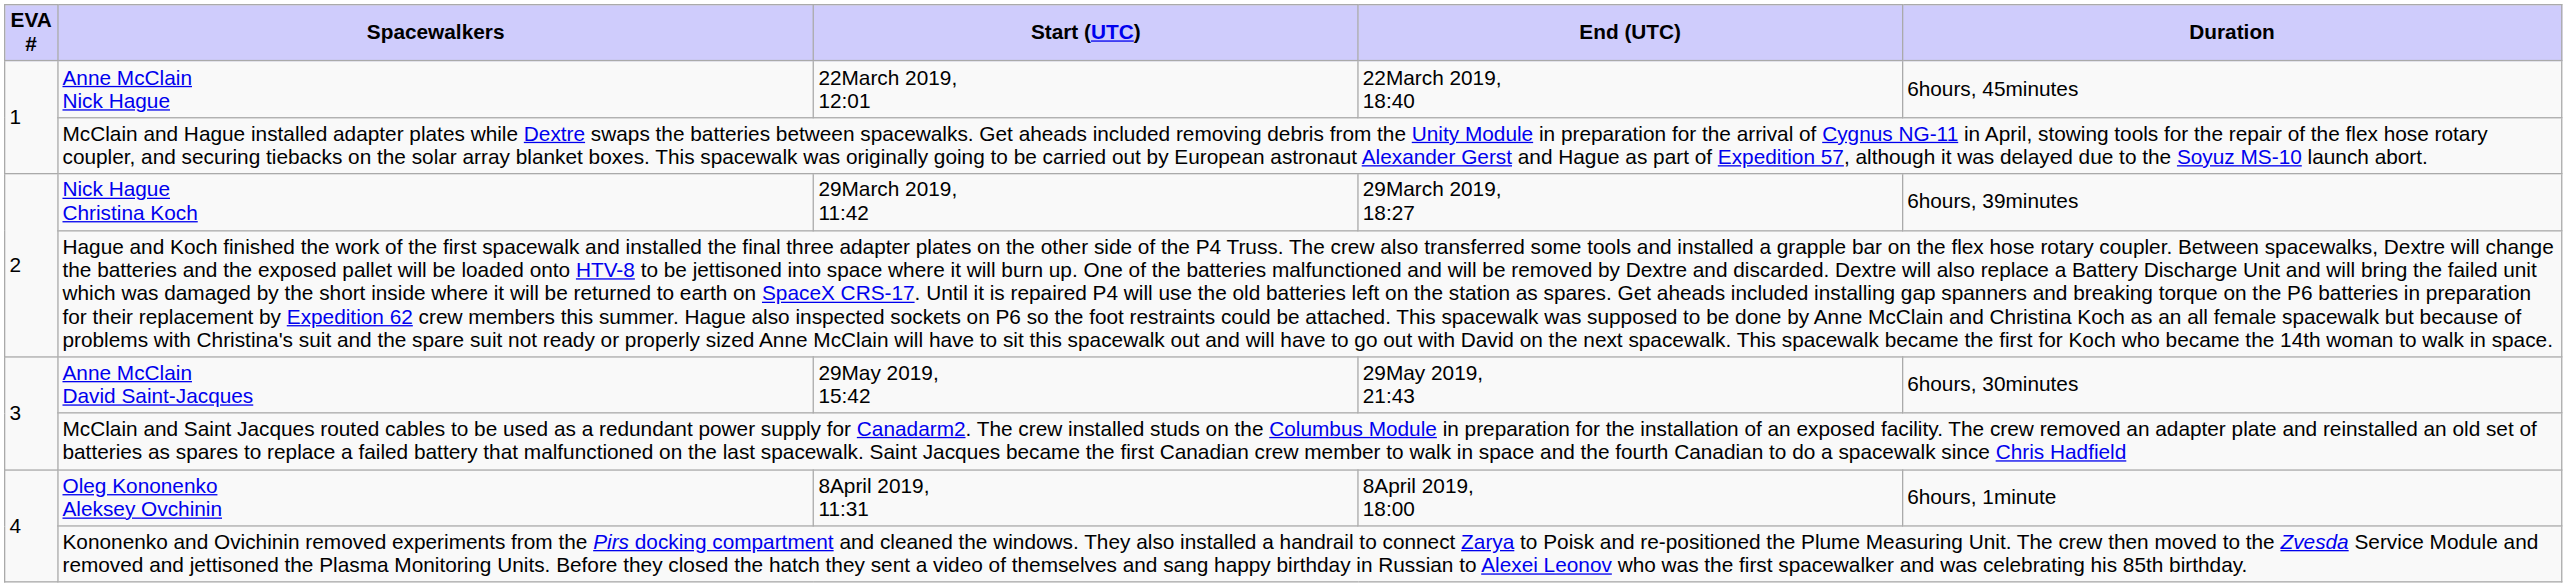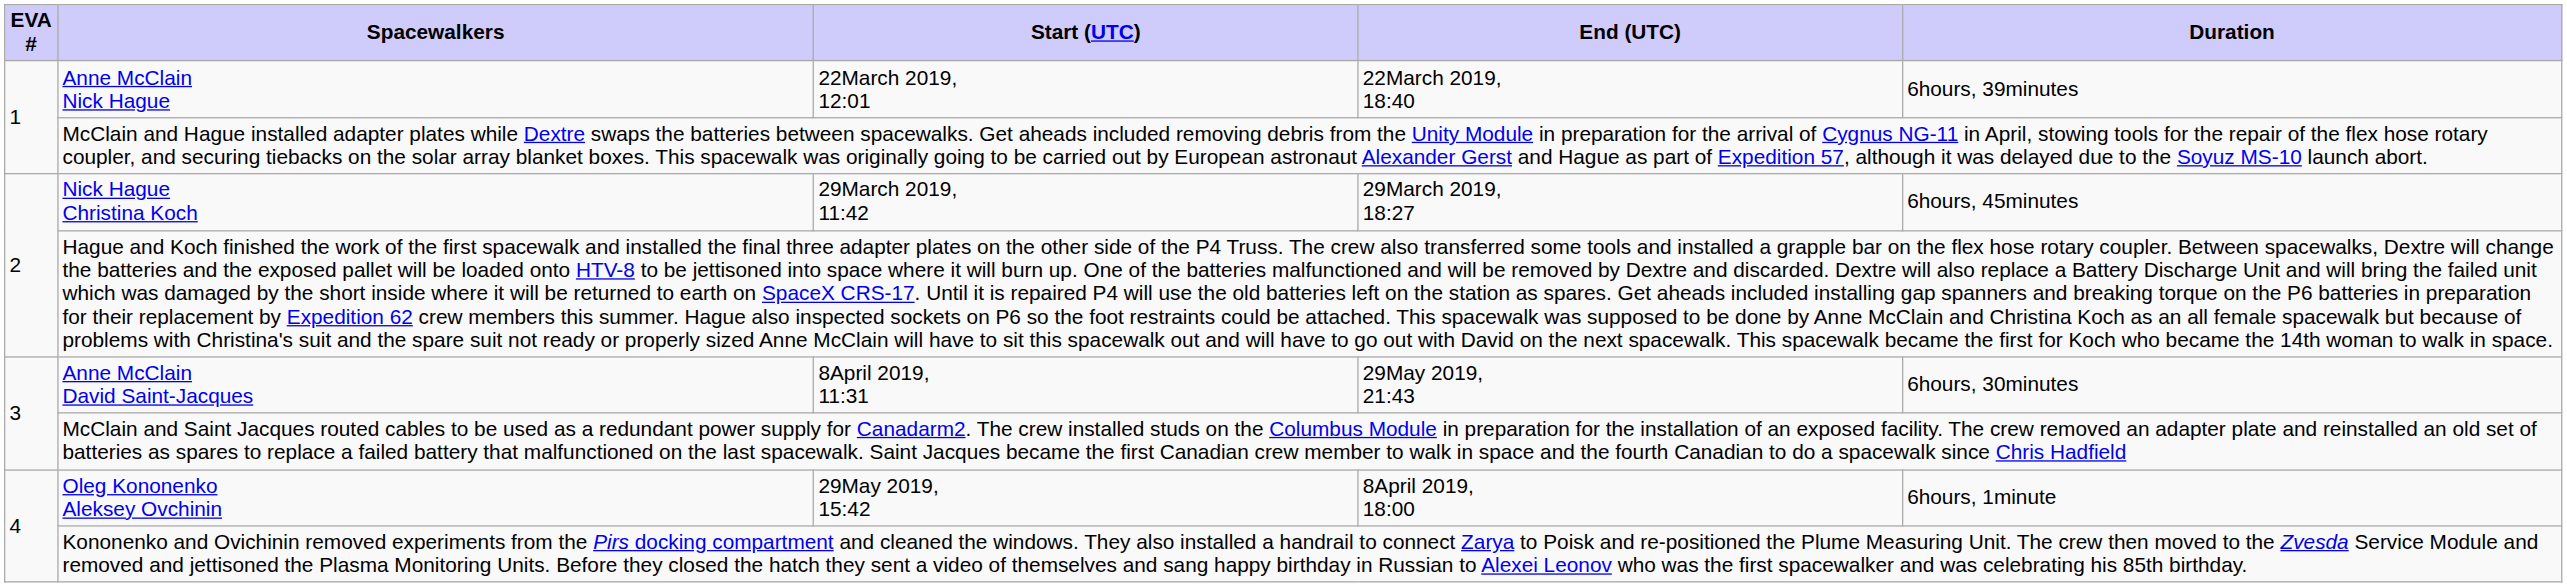 <table class="wikitable sticky-header">
 <tr>
 <th scope="col" style="background-color: #cfccfc;">EVA #</th>
 <th scope="col" style="background-color: #cfccfc;">Spacewalkers</th>
 <th scope="col" style="background-color: #cfccfc;">Start (<a href='#'>UTC</a>)</th>
 <th scope="col" style="background-color: #cfccfc;">End (UTC)</th>
 <th scope="col" style="background-color: #cfccfc;">Duration</th>
 </tr>
 <tr>
 <td rowspan="2">1</td>
 <td> <a href='#'>Anne McClain</a><br> <a href='#'>Nick Hague</a></td>
 <td>22March 2019,<br>12:01</td>
 <td>22March 2019,<br>18:40</td>
-<td>6hours, 45minutes</td>
+<td>6hours, 39minutes</td>
 </tr>
 <tr>
 <td colspan="4">McClain and Hague installed adapter plates while <a href='#'>Dextre</a> swaps the batteries between spacewalks. Get aheads included removing debris from the <a href='#'>Unity Module</a> in preparation for the arrival of <a href='#'>Cygnus NG-11</a> in April, stowing tools for the repair of the flex hose rotary coupler, and securing tiebacks on the solar array blanket boxes.  This spacewalk was originally going to be carried out by European astronaut <a href='#'>Alexander Gerst</a> and Hague as part of <a href='#'>Expedition 57</a>, although it was delayed due to the <a href='#'>Soyuz MS-10</a> launch abort.</td>
 </tr>
 <tr>
 <td rowspan="2">2</td>
 <td> <a href='#'>Nick Hague</a><br> <a href='#'>Christina Koch</a></td>
 <td>29March 2019,<br>11:42</td>
 <td>29March 2019,<br>18:27</td>
-<td>6hours, 39minutes</td>
+<td>6hours, 45minutes</td>
 </tr>
 <tr>
 <td colspan="4">Hague and Koch finished the work of the first spacewalk and installed the final three adapter plates on the other side of the P4 Truss. The crew also transferred some tools and installed a grapple bar on the flex hose rotary coupler. Between spacewalks, Dextre will change the batteries and the exposed pallet will be loaded onto <a href='#'>HTV-8</a> to be jettisoned into space where it will burn up. One of the batteries malfunctioned and will be removed by Dextre and discarded. Dextre will also replace a Battery Discharge Unit and will bring the failed unit which was damaged by the short inside where it will be returned to earth on <a href='#'>SpaceX CRS-17</a>. Until it is repaired P4 will use the old batteries left on the station as spares. Get aheads included installing gap spanners and breaking torque on the P6 batteries in preparation for their replacement by <a href='#'>Expedition 62</a> crew members this summer. Hague also inspected sockets on P6 so the foot restraints could be attached. This spacewalk was supposed to be done by Anne McClain and Christina Koch as an all female spacewalk but because of problems with Christina's suit and the spare suit not ready or properly sized Anne McClain will have to sit this spacewalk out and will have to go out with David on the next spacewalk. This spacewalk became the first for Koch who became the 14th woman to walk in space.</td>
 </tr>
 <tr>
 <td rowspan="2">3</td>
 <td> <a href='#'>Anne McClain</a><br> <a href='#'>David Saint-Jacques</a></td>
-<td>29May 2019,<br>15:42</td>
+<td>8April 2019,<br>11:31</td>
 <td>29May 2019,<br>21:43</td>
 <td>6hours, 30minutes</td>
 </tr>
 <tr>
 <td colspan="4">McClain and Saint Jacques routed cables to be used as a redundant power supply for <a href='#'>Canadarm2</a>. The crew installed studs on the <a href='#'>Columbus Module</a> in preparation for the installation of an exposed facility. The crew removed an adapter plate and reinstalled an old set of batteries as spares to replace a failed battery that malfunctioned on the last spacewalk. Saint Jacques became the first Canadian crew member to walk in space and the fourth Canadian to do a spacewalk since <a href='#'>Chris Hadfield</a></td>
 </tr>
 <tr>
 <td rowspan="2">4</td>
 <td> <a href='#'>Oleg Kononenko</a><br> <a href='#'>Aleksey Ovchinin</a></td>
-<td>8April 2019,<br>11:31</td>
+<td>29May 2019,<br>15:42</td>
 <td>8April 2019,<br>18:00</td>
 <td>6hours, 1minute</td>
 </tr>
 <tr>
 <td colspan="4">Kononenko and Ovichinin removed experiments from the <a href='#'><em>Pirs</em> docking compartment</a> and cleaned the windows. They also installed a handrail to connect <a href='#'>Zarya</a> to Poisk and re-positioned the Plume Measuring Unit. The crew then moved to the <a href='#'><em>Zvesda</em></a> Service Module and removed and jettisoned the Plasma Monitoring Units. Before they closed the hatch they sent a video of themselves and sang happy birthday in Russian to <a href='#'>Alexei Leonov</a> who was the first spacewalker and was celebrating his 85th birthday.</td>
 </tr>
 </table>
